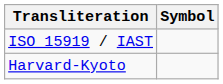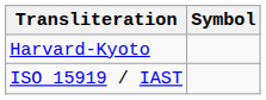 <table class="wikitable">
 <tr>
 <th>Transliteration</th>
 <th>Symbol</th>
 </tr>
 <tr>
+<td><a href='#'>Harvard-Kyoto</a></td>
+<td></td>
+</tr>
+<tr>
 <td><a href='#'>ISO 15919</a> / <a href='#'>IAST</a></td>
 <td></td>
 </tr>
-<tr>
-<td><a href='#'>Harvard-Kyoto</a></td>
-<td></td>
-</tr>
 </table>
